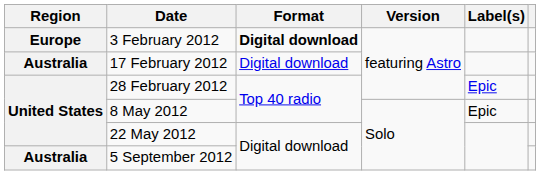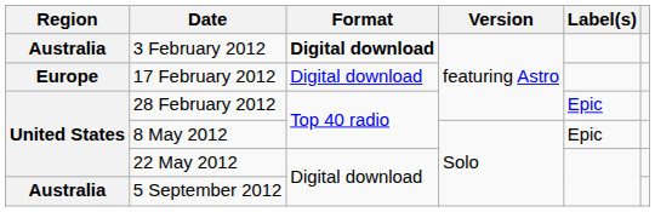 <table class="wikitable sortable plainrowheaders">
 <tr>
 <th scope="col">Region</th>
 <th scope="col">Date</th>
 <th scope="col">Format</th>
 <th scope="col">Version</th>
 <th scope="col">Label(s)</th>
 <th scope="col"></th>
 </tr>
 <tr>
-<th scope="row">Europe</th>
+<th scope="row">Australia</th>
 <td>3 February 2012</td>
 <td><strong>Digital download</strong></td>
 <td rowspan="3">featuring <a href='#'>Astro</a></td>
 <td></td>
 <td></td>
 </tr>
 <tr>
-<th scope="row">Australia</th>
+<th scope="row">Europe</th>
 <td>17 February 2012</td>
 <td><a href='#'>Digital download</a><br></td>
 <td></td>
 <td></td>
 </tr>
 <tr>
 <th scope="row" rowspan="3">United States</th>
 <td>28 February 2012</td>
 <td rowspan="2"><a href='#'>Top 40 radio</a></td>
 <td><a href='#'>Epic</a></td>
 <td></td>
 </tr>
 <tr>
 <td>8 May 2012</td>
 <td rowspan="3">Solo</td>
 <td>Epic</td>
 <td></td>
 </tr>
 <tr>
 <td>22 May 2012</td>
 <td rowspan="2">Digital download</td>
 <td rowspan="2"></td>
 <td></td>
 </tr>
 <tr>
 <th scope="row">Australia</th>
 <td>5 September 2012</td>
 <td></td>
 </tr>
 </table>
